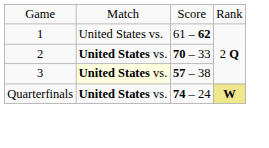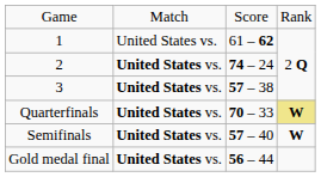 <table class="wikitable">
 <tr>
 <td style="text-align:center;">Game</td>
 <td style="text-align:center;">Match</td>
 <td style="text-align:center;">Score</td>
 <td style="text-align:center;">Rank</td>
 </tr>
 <tr>
 <td style="text-align:center;">1</td>
 <td>United States vs. <strong></strong></td>
 <td style="text-align:center;">61 – <strong>62</strong></td>
 <td rowspan="3" style="text-align:center;">2 <strong>Q</strong></td>
 </tr>
 <tr>
 <td style="text-align:center;">2</td>
 <td><strong>United States</strong> vs. </td>
-<td style="text-align:center;"><strong>70</strong> – 33</td>
+<td style="text-align:center;"><strong>74</strong> – 24</td>
 </tr>
 <tr>
 <td style="text-align:center;">3</td>
-<td style="background: lightyellow;"><strong>United States</strong> vs. </td>
+<td><strong>United States</strong> vs. </td>
 <td style="text-align:center;"><strong>57</strong> – 38</td>
 </tr>
 <tr>
 <td style="text-align:center;">Quarterfinals</td>
 <td><strong>United States</strong> vs. </td>
-<td style="text-align:center;"><strong>74</strong> – 24</td>
+<td style="text-align:center;"><strong>70</strong> – 33</td>
 <td style="background: khaki; text-align:center;"><strong>W</strong></td>
 </tr>
+<tr>
+<td style="text-align:center;">Semifinals</td>
+<td><strong>United States</strong> vs. </td>
+<td style="text-align:center;"><strong>57</strong> – 40</td>
+<td style="text-align:center;"><strong>W</strong></td>
+</tr>
+<tr>
+<td style="text-align:center;">Gold medal final</td>
+<td><strong>United States</strong> vs. </td>
+<td style="text-align:center;"><strong>56</strong> – 44</td>
+<td style="text-align:center;"></td>
+</tr>
 </table>
